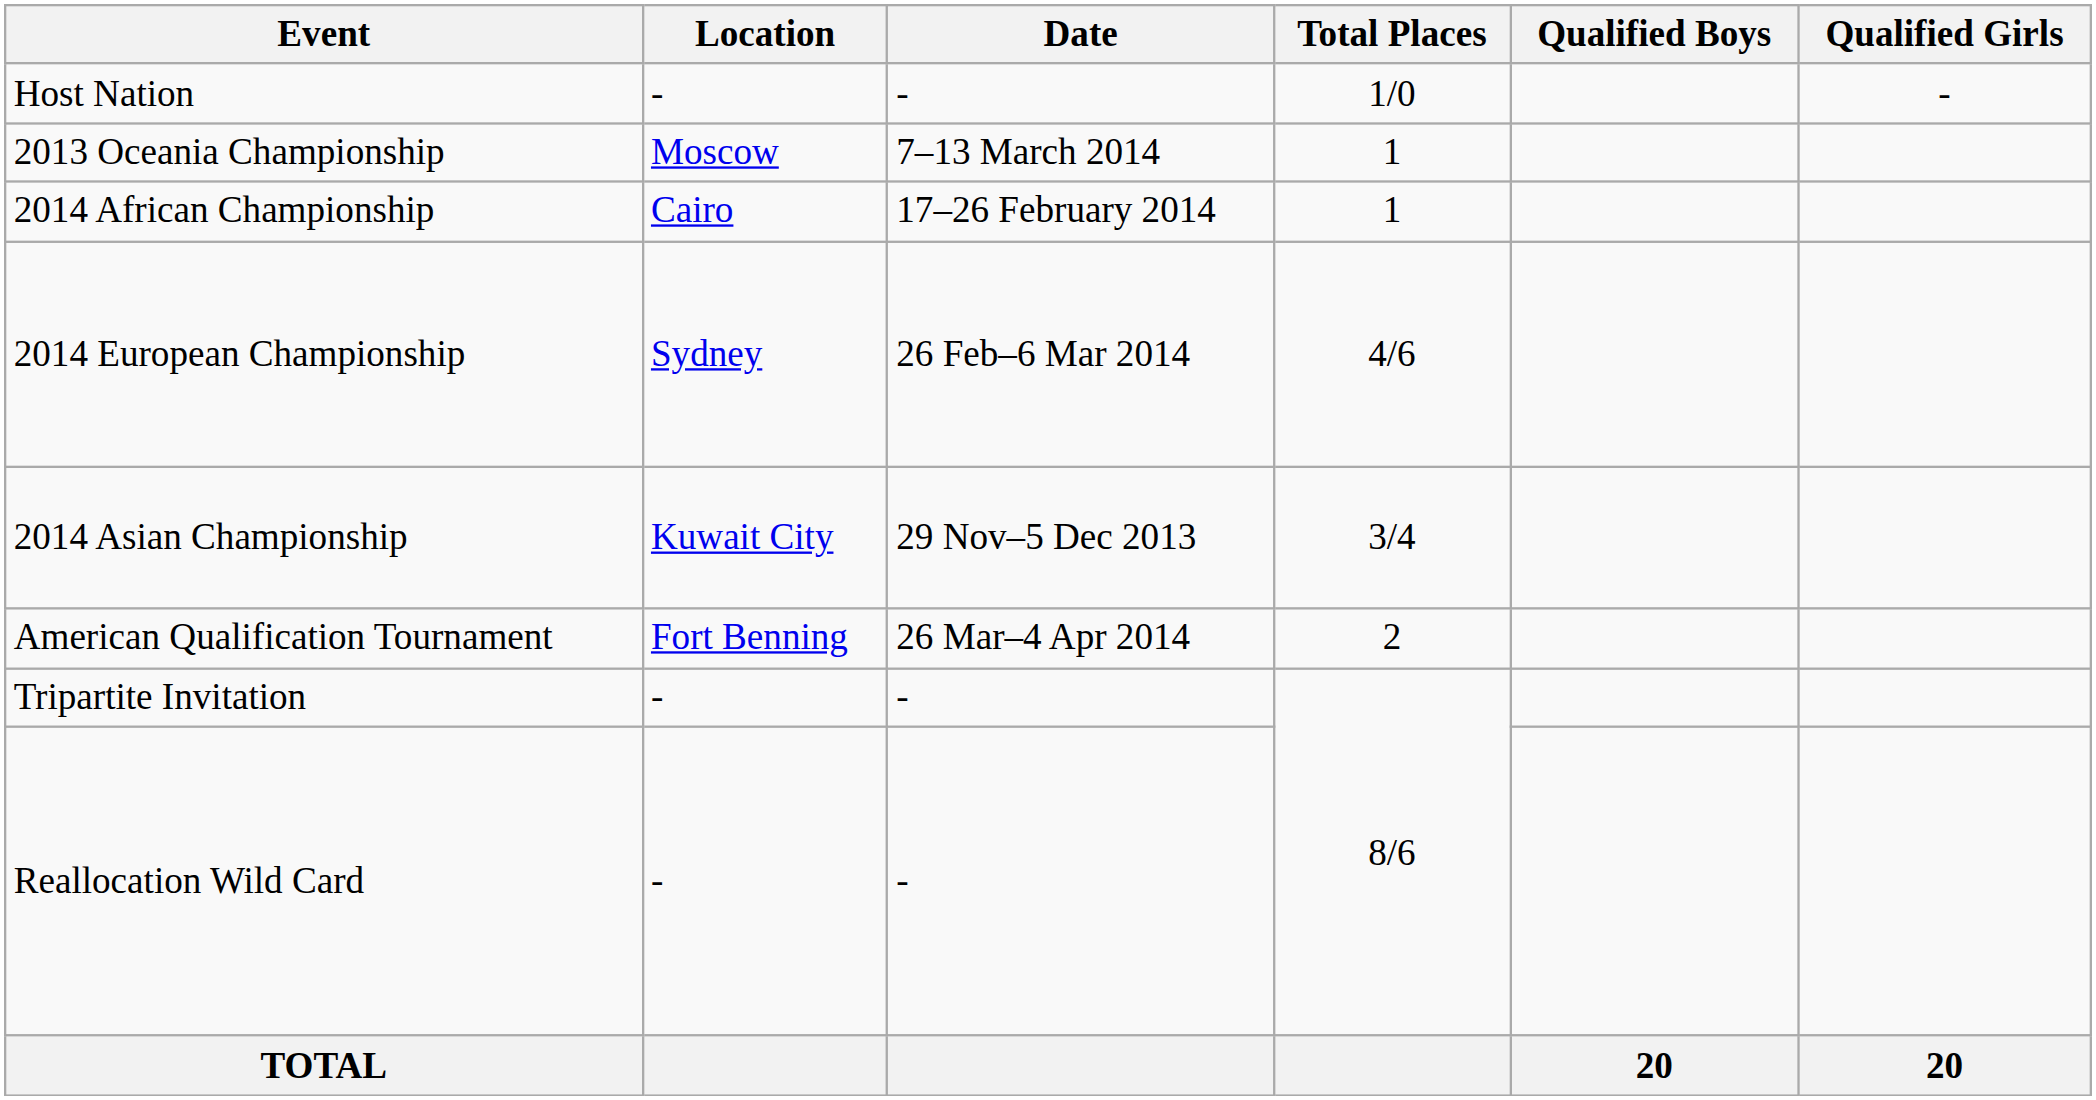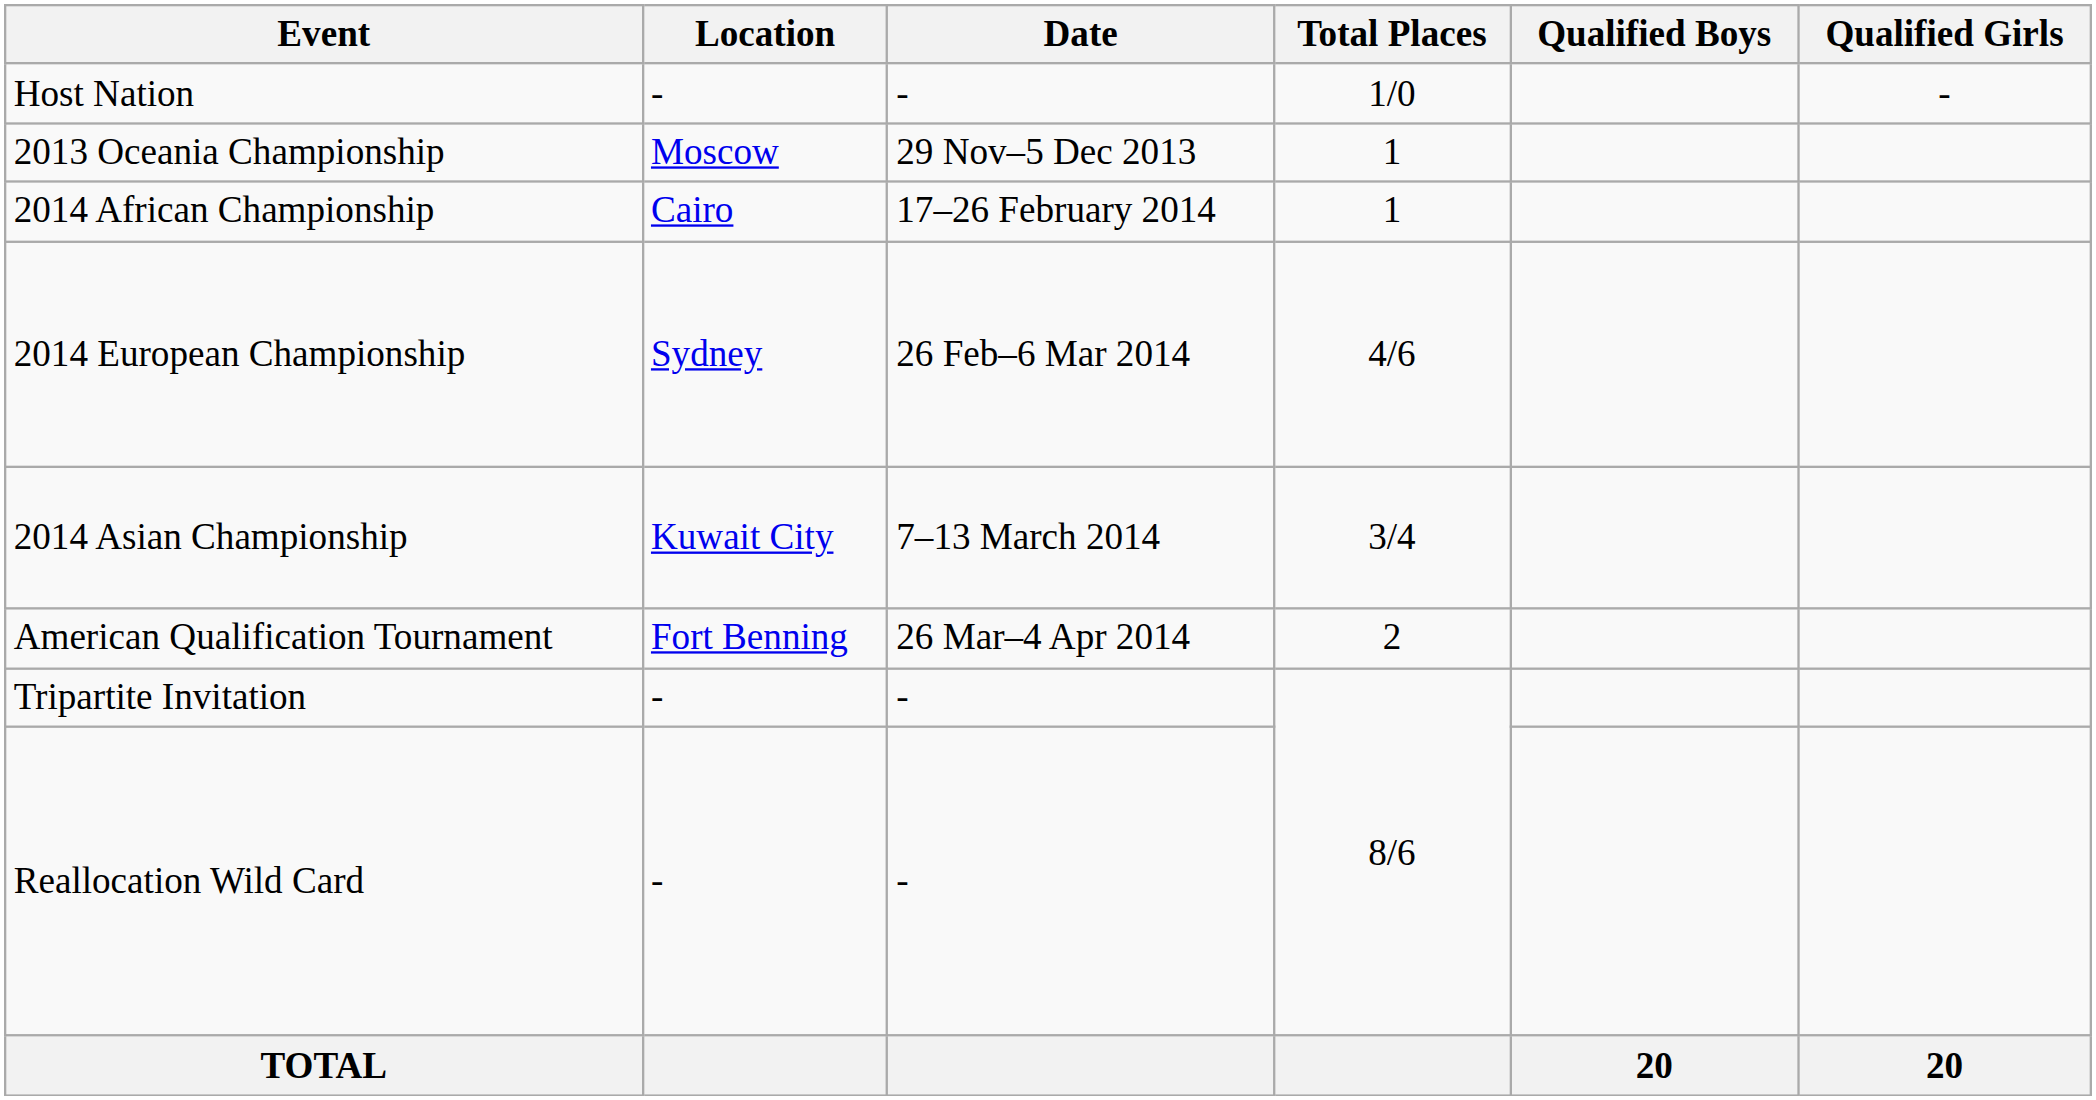 <table class="wikitable"  width=900>
 <tr>
 <th>Event</th>
 <th>Location</th>
 <th>Date</th>
 <th>Total Places</th>
 <th>Qualified Boys</th>
 <th>Qualified Girls</th>
 </tr>
 <tr>
 <td>Host Nation</td>
 <td>-</td>
 <td>-</td>
 <td align="center">1/0</td>
 <td></td>
 <td align=center>-</td>
 </tr>
 <tr>
 <td>2013 Oceania Championship</td>
 <td> <a href='#'>Moscow</a></td>
-<td>7–13 March 2014</td>
+<td>29 Nov–5 Dec 2013</td>
 <td align="center">1</td>
 <td></td>
 <td></td>
 </tr>
 <tr>
 <td>2014 African Championship</td>
 <td> <a href='#'>Cairo</a></td>
 <td>17–26 February 2014</td>
 <td align="center">1</td>
 <td></td>
 <td></td>
 </tr>
 <tr>
 <td>2014 European Championship</td>
 <td> <a href='#'>Sydney</a></td>
 <td>26 Feb–6 Mar 2014</td>
 <td align="center">4/6</td>
 <td valign=top><br><br><br></td>
 <td><br><br><br><br><br></td>
 </tr>
 <tr>
 <td>2014 Asian Championship</td>
 <td> <a href='#'>Kuwait City</a></td>
-<td>29 Nov–5 Dec 2013</td>
+<td>7–13 March 2014</td>
 <td align="center">3/4</td>
 <td valign=top><br><br></td>
 <td><br><br><br></td>
 </tr>
 <tr>
 <td>American Qualification Tournament</td>
 <td> <a href='#'>Fort Benning</a></td>
 <td>26 Mar–4 Apr 2014</td>
 <td align="center">2</td>
 <td><br></td>
 <td><br></td>
 </tr>
 <tr>
 <td>Tripartite Invitation</td>
 <td>-</td>
 <td>-</td>
 <td rowspan=2 align="center">8/6</td>
 <td></td>
 <td></td>
 </tr>
 <tr>
 <td>Reallocation Wild Card</td>
 <td>-</td>
 <td>-</td>
 <td valign=top><br><br><br><br><br><br><br></td>
 <td valign=top><br><br><br><br></td>
 </tr>
 <tr>
 <th>TOTAL</th>
 <th></th>
 <th></th>
 <th></th>
 <th>20</th>
 <th>20</th>
 </tr>
 </table>
